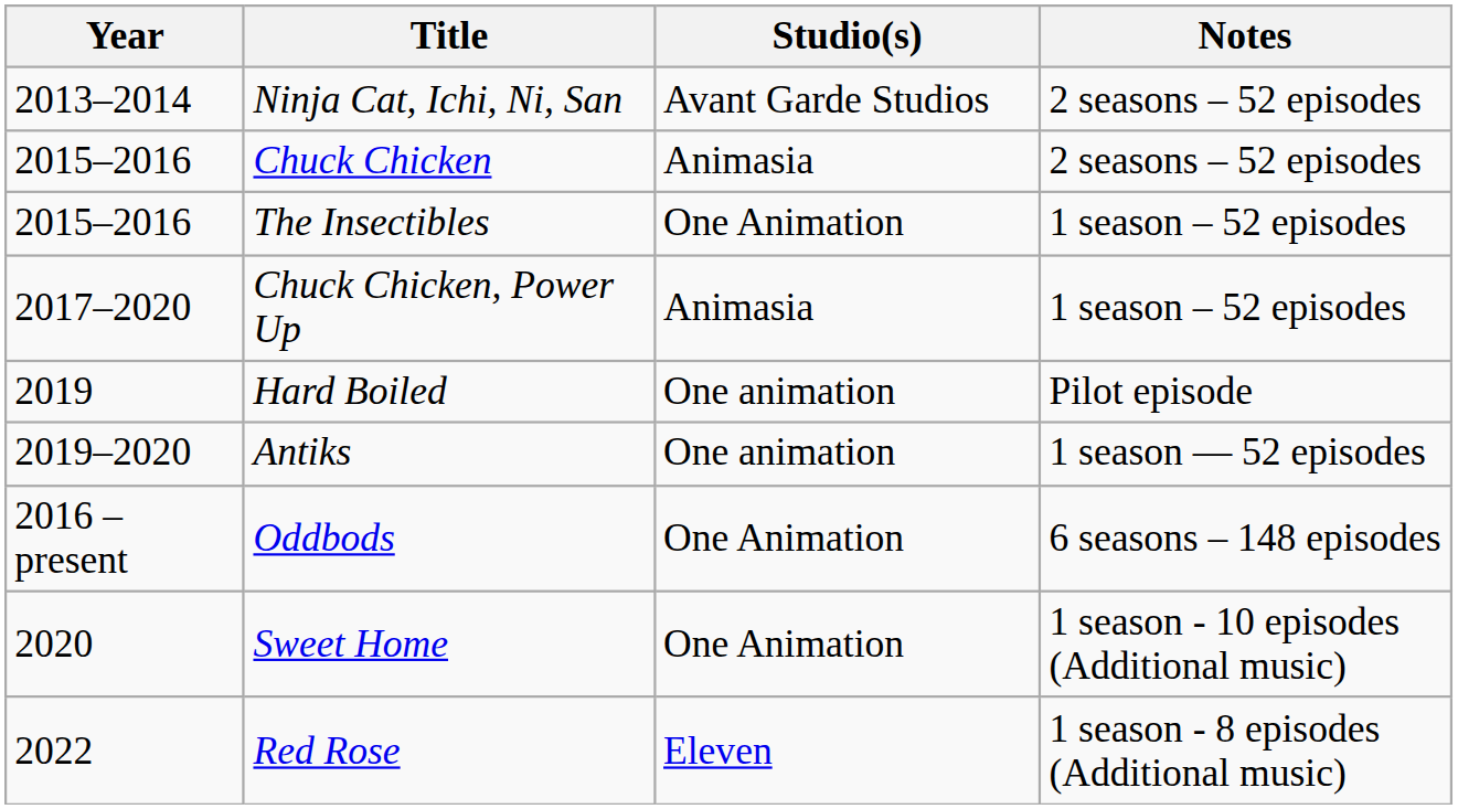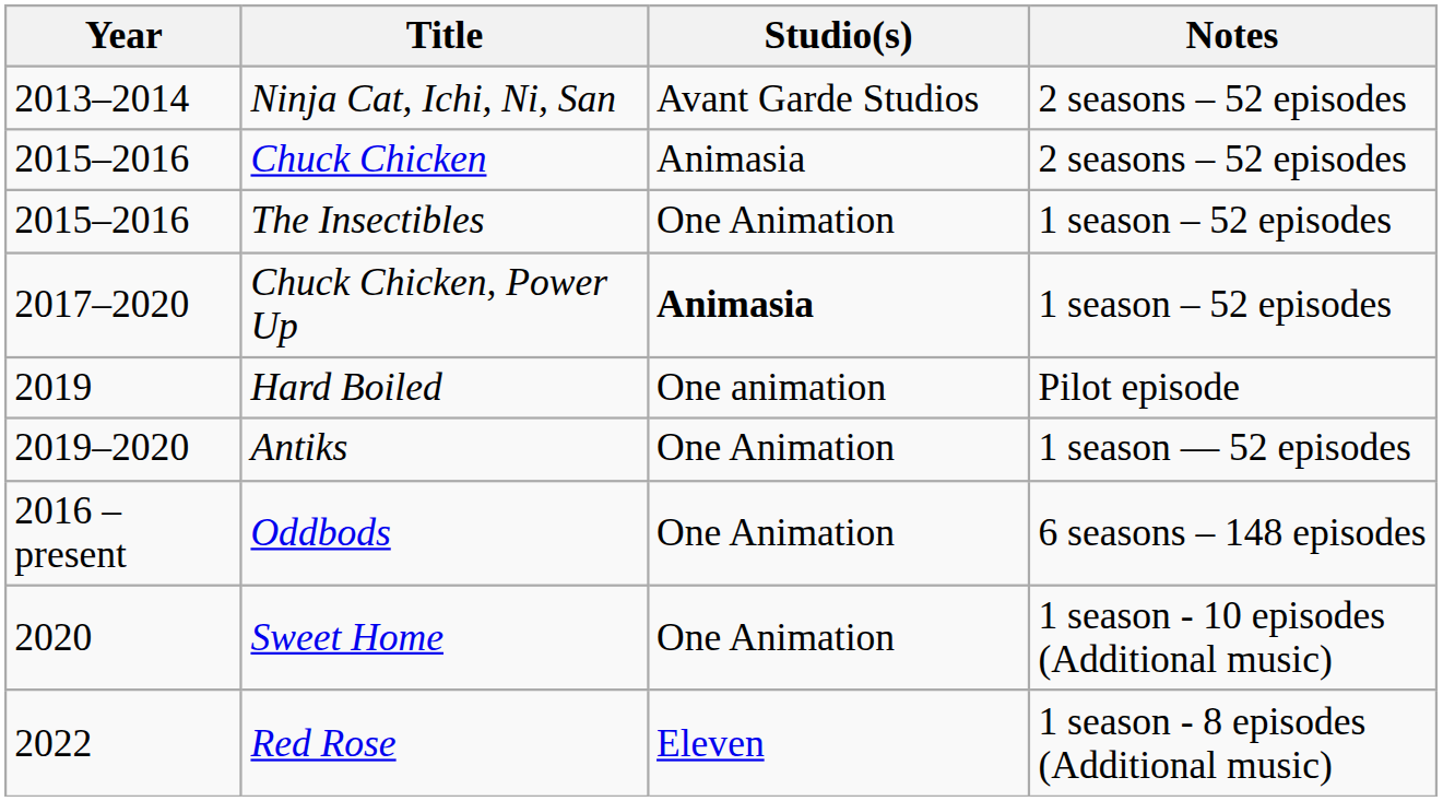 <table class="wikitable sortable">
 <tr>
 <th width="90">Year</th>
 <th width="160">Title</th>
 <th width="150">Studio(s)</th>
 <th width="160">Notes</th>
 </tr>
 <tr>
 <td>2013–2014</td>
 <td><em>Ninja Cat, Ichi, Ni, San</em></td>
 <td>Avant Garde Studios</td>
 <td>2 seasons – 52 episodes</td>
 </tr>
 <tr>
 <td>2015–2016</td>
 <td><em><a href='#'>Chuck Chicken</a></em></td>
 <td>Animasia</td>
 <td>2 seasons – 52 episodes</td>
 </tr>
 <tr>
 <td>2015–2016</td>
 <td><em>The Insectibles</em></td>
 <td>One Animation</td>
 <td>1 season – 52 episodes</td>
 </tr>
 <tr>
 <td>2017–2020</td>
 <td><em>Chuck Chicken, Power Up</em></td>
-<td>Animasia</td>
+<td><strong>Animasia</strong></td>
 <td>1 season – 52 episodes</td>
 </tr>
 <tr>
 <td>2019</td>
 <td><em>Hard Boiled</em></td>
 <td>One animation</td>
 <td>Pilot episode</td>
 </tr>
 <tr>
 <td>2019–2020</td>
 <td><em>Antiks</em></td>
-<td>One animation</td>
+<td>One Animation</td>
 <td>1 season — 52 episodes</td>
 </tr>
 <tr>
 <td>2016 – present</td>
 <td><em><a href='#'>Oddbods</a></em></td>
 <td>One Animation</td>
 <td>6 seasons – 148 episodes</td>
 </tr>
 <tr>
 <td>2020</td>
 <td><em><a href='#'>Sweet Home</a></em></td>
 <td>One Animation</td>
 <td>1 season - 10 episodes (Additional music)</td>
 </tr>
 <tr>
 <td>2022</td>
 <td><em><a href='#'>Red Rose</a></em></td>
 <td><a href='#'>Eleven</a></td>
 <td>1 season - 8 episodes (Additional music)</td>
 </tr>
 </table>
